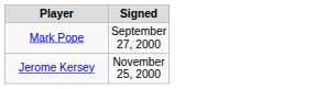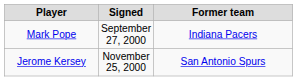 <table class="wikitable" style="text-align: center">
 <tr style="text-align:center; background:#ddd;">
 <td style="width:140px"><strong>Player</strong></td>
 <td style="width:70px"><strong>Signed</strong></td>
+<td style="width:210px"><strong>Former team</strong></td>
 </tr>
 <tr>
 <td><a href='#'>Mark Pope</a></td>
 <td>September 27, 2000</td>
+<td><a href='#'>Indiana Pacers</a></td>
 </tr>
 <tr>
 <td><a href='#'>Jerome Kersey</a></td>
 <td>November 25, 2000</td>
+<td><a href='#'>San Antonio Spurs</a></td>
 </tr>
 </table>
